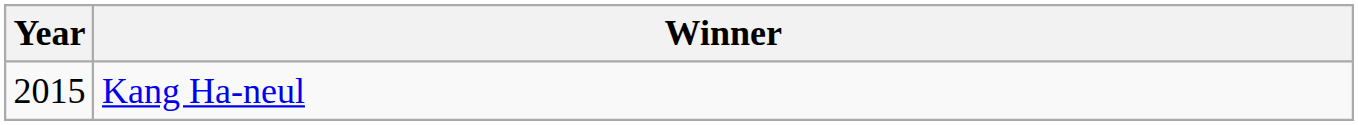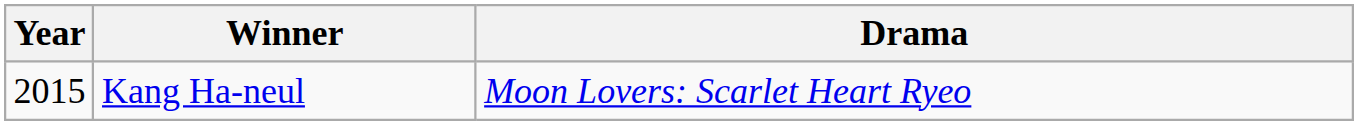 <table class="wikitable" style="width:600px">
 <tr>
 <th width=10>Year</th>
 <th>Winner</th>
+<th>Drama</th>
 </tr>
 <tr>
 <td>2015</td>
 <td><a href='#'>Kang Ha-neul</a></td>
+<td><em><a href='#'>Moon Lovers: Scarlet Heart Ryeo</a></em></td>
 </tr>
 </table>
